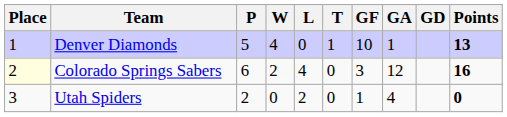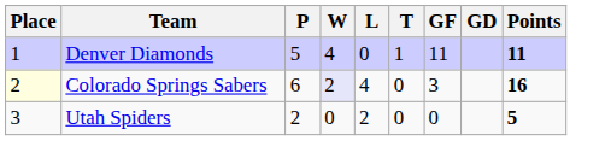 <table class="wikitable">
 <tr>
 <th>Place</th>
 <th width="170">Team</th>
 <th width="20">P</th>
 <th width="20">W</th>
 <th width="20">L</th>
 <th width="20">T</th>
 <th width="20">GF</th>
-<th width="20">GA</th>
 <th width="25">GD</th>
 <th>Points</th>
 </tr>
 <tr bgcolor=#ccccff>
 <td>1</td>
 <td><a href='#'>Denver Diamonds</a></td>
 <td>5</td>
 <td>4</td>
 <td>0</td>
 <td>1</td>
-<td>10</td>
-<td>1</td>
+<td>11</td>
 <td></td>
-<td><strong>13</strong></td>
+<td><strong>11</strong></td>
 </tr>
 <tr>
 <td style="background: lightyellow;">2</td>
 <td><a href='#'>Colorado Springs Sabers</a></td>
 <td>6</td>
-<td>2</td>
+<td style="background: lavender;">2</td>
 <td>4</td>
 <td>0</td>
 <td>3</td>
-<td>12</td>
 <td></td>
 <td><strong>16</strong></td>
 </tr>
 <tr>
 <td>3</td>
 <td><a href='#'>Utah Spiders</a></td>
 <td>2</td>
 <td>0</td>
 <td>2</td>
 <td>0</td>
-<td>1</td>
-<td>4</td>
+<td>0</td>
 <td></td>
-<td><strong>0</strong></td>
+<td><strong>5</strong></td>
 </tr>
 </table>
